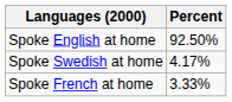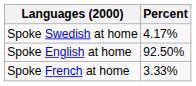 <table class="wikitable sortable collapsible" style="font-size: 90%;">
 <tr>
 <th>Languages (2000)</th>
 <th>Percent</th>
 </tr>
 <tr>
+<td>Spoke <a href='#'>Swedish</a> at home</td>
+<td>4.17%</td>
+</tr>
+<tr>
 <td>Spoke <a href='#'>English</a> at home</td>
 <td>92.50%</td>
-</tr>
-<tr>
-<td>Spoke <a href='#'>Swedish</a> at home</td>
-<td>4.17%</td>
 </tr>
 <tr>
 <td>Spoke <a href='#'>French</a> at home</td>
 <td>3.33%</td>
 </tr>
 </table>
